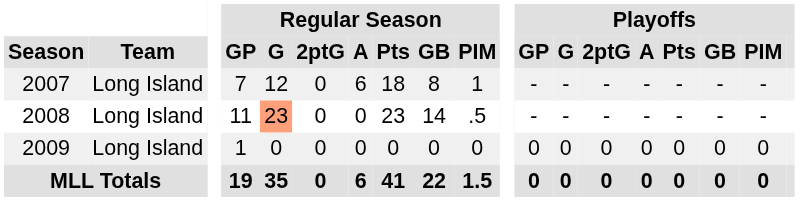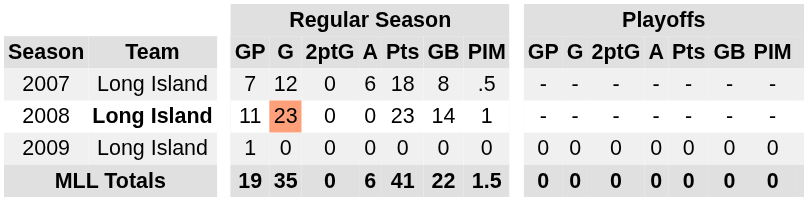 <table BORDER="0" CELLPADDING="3" CELLSPACING="0">
 <tr ALIGN="center" bgcolor="#e0e0e0">
 <th colspan="2" bgcolor="#ffffff"> </th>
 <th rowspan="99" bgcolor="#ffffff"> </th>
 <th colspan="7">Regular Season</th>
 <th rowspan="99" bgcolor="#ffffff"> </th>
 <th colspan="8">Playoffs</th>
 </tr>
 <tr ALIGN="center" bgcolor="#e0e0e0">
 <th>Season</th>
 <th>Team</th>
 <th>GP</th>
 <th>G</th>
 <th>2ptG</th>
 <th>A</th>
 <th>Pts</th>
 <th>GB</th>
 <th>PIM</th>
 <th>GP</th>
 <th>G</th>
 <th>2ptG</th>
 <th>A</th>
 <th>Pts</th>
 <th>GB</th>
 <th>PIM</th>
 <th></th>
 </tr>
 <tr ALIGN="center" bgcolor="#f0f0f0">
 <td>2007</td>
 <td>Long Island</td>
 <td>7</td>
 <td>12</td>
 <td>0</td>
 <td>6</td>
 <td>18</td>
 <td>8</td>
-<td>1</td>
+<td>.5</td>
 <td>-</td>
 <td>-</td>
 <td>-</td>
 <td>-</td>
 <td>-</td>
 <td>-</td>
 <td>-</td>
 <td></td>
 </tr>
 <tr ALIGN="center">
 <td>2008</td>
-<td>Long Island</td>
+<td><strong>Long Island</strong></td>
 <td>11</td>
 <td style="background: lightsalmon;">23</td>
 <td>0</td>
 <td>0</td>
 <td>23</td>
 <td>14</td>
-<td>.5</td>
+<td>1</td>
 <td>-</td>
 <td>-</td>
 <td>-</td>
 <td>-</td>
 <td>-</td>
 <td>-</td>
 <td>-</td>
 <td></td>
 </tr>
 <tr ALIGN="center" bgcolor="#f0f0f0">
 <td>2009</td>
 <td>Long Island</td>
 <td>1</td>
 <td>0</td>
 <td>0</td>
 <td>0</td>
 <td>0</td>
 <td>0</td>
 <td>0</td>
 <td>0</td>
 <td>0</td>
 <td>0</td>
 <td>0</td>
 <td>0</td>
 <td>0</td>
 <td>0</td>
 <td></td>
 </tr>
 <tr ALIGN="center" bgcolor="#e0e0e0">
 <th colspan="2">MLL Totals</th>
 <th>19</th>
 <th>35</th>
 <th>0</th>
 <th>6</th>
 <th>41</th>
 <th>22</th>
 <th>1.5</th>
 <th>0</th>
 <th>0</th>
 <th>0</th>
 <th>0</th>
 <th>0</th>
 <th>0</th>
 <th>0</th>
 <th></th>
 </tr>
 </table>
